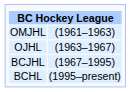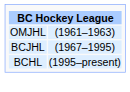 <table class="infobox" style=" text-align:center; border:1px solid #8Af; font-size: 95%;">
 <tr>
 <td colspan="2"></td>
 </tr>
 <tr>
 <th colspan="2" style="background-color:#acf;">BC Hockey League</th>
 </tr>
 <tr style="background-color:#def;">
 <td>OMJHL</td>
 <td>(1961–1963)</td>
 </tr>
 <tr style="background-color:#def;">
-<td>OJHL</td>
-<td>(1963–1967)</td>
-</tr>
-<tr style="background-color:#def;">
 <td>BCJHL</td>
 <td>(1967–1995)</td>
 </tr>
 <tr style="background-color:#def;">
 <td>BCHL</td>
 <td>(1995–present)</td>
 </tr>
 </table>
